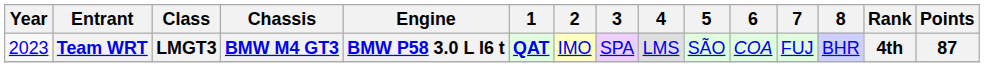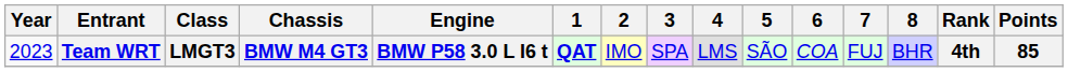 <table class="wikitable" style="text-align:center; font-size:90%">
 <tr>
 <th>Year</th>
 <th>Entrant</th>
 <th>Class</th>
 <th>Chassis</th>
 <th>Engine</th>
 <th>1</th>
 <th>2</th>
 <th>3</th>
 <th>4</th>
 <th>5</th>
 <th>6</th>
 <th>7</th>
 <th>8</th>
 <th>Rank</th>
 <th>Points</th>
 </tr>
 <tr>
 <td><a href='#'>2023</a></td>
 <th><a href='#'>Team WRT</a></th>
 <th>LMGT3</th>
 <th><a href='#'>BMW M4 GT3</a></th>
 <th><a href='#'>BMW P58</a> 3.0 L I6 t</th>
 <td style="background:#DFFFDF;"><strong><a href='#'>QAT</a><br></strong></td>
 <td style="background:#FFFFBF;"><a href='#'>IMO</a><br></td>
 <td style="background:#EFCFFF;"><a href='#'>SPA</a><br></td>
 <td style="background:#DFDFDF;"><a href='#'>LMS</a><br></td>
 <td style="background:#DFFFDF;"><a href='#'>SÃO</a><br></td>
 <td style="background:#DFFFDF;"><em><a href='#'>COA</a></em><br></td>
 <td style="background:#DFFFDF;"><a href='#'>FUJ</a><br></td>
 <td style="background:#CFCFFF;"><a href='#'>BHR</a><br></td>
 <th>4th</th>
-<th>87</th>
+<th>85</th>
 </tr>
 <tr>
 </tr>
 </table>
